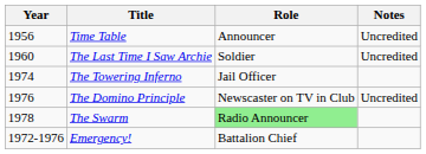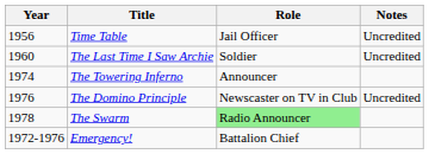 <table class="wikitable">
 <tr>
 <th>Year</th>
 <th>Title</th>
 <th>Role</th>
 <th>Notes</th>
 </tr>
 <tr>
 <td>1956</td>
 <td><em><a href='#'>Time Table</a></em></td>
-<td>Announcer</td>
+<td>Jail Officer</td>
 <td>Uncredited</td>
 </tr>
 <tr>
 <td>1960</td>
 <td><em><a href='#'>The Last Time I Saw Archie</a></em></td>
 <td>Soldier</td>
 <td>Uncredited</td>
 </tr>
 <tr>
 <td>1974</td>
 <td><em><a href='#'>The Towering Inferno</a></em></td>
-<td>Jail Officer</td>
+<td>Announcer</td>
 <td></td>
 </tr>
 <tr>
 <td>1976</td>
 <td><em><a href='#'>The Domino Principle</a></em></td>
 <td>Newscaster on TV in Club</td>
 <td>Uncredited</td>
 </tr>
 <tr>
 <td>1978</td>
 <td><em><a href='#'>The Swarm</a></em></td>
 <td style="background: lightgreen;">Radio Announcer</td>
 <td></td>
 </tr>
 <tr>
 <td>1972-1976</td>
 <td><em><a href='#'>Emergency!</a></em></td>
 <td>Battalion Chief</td>
 <td></td>
 </tr>
 </table>
